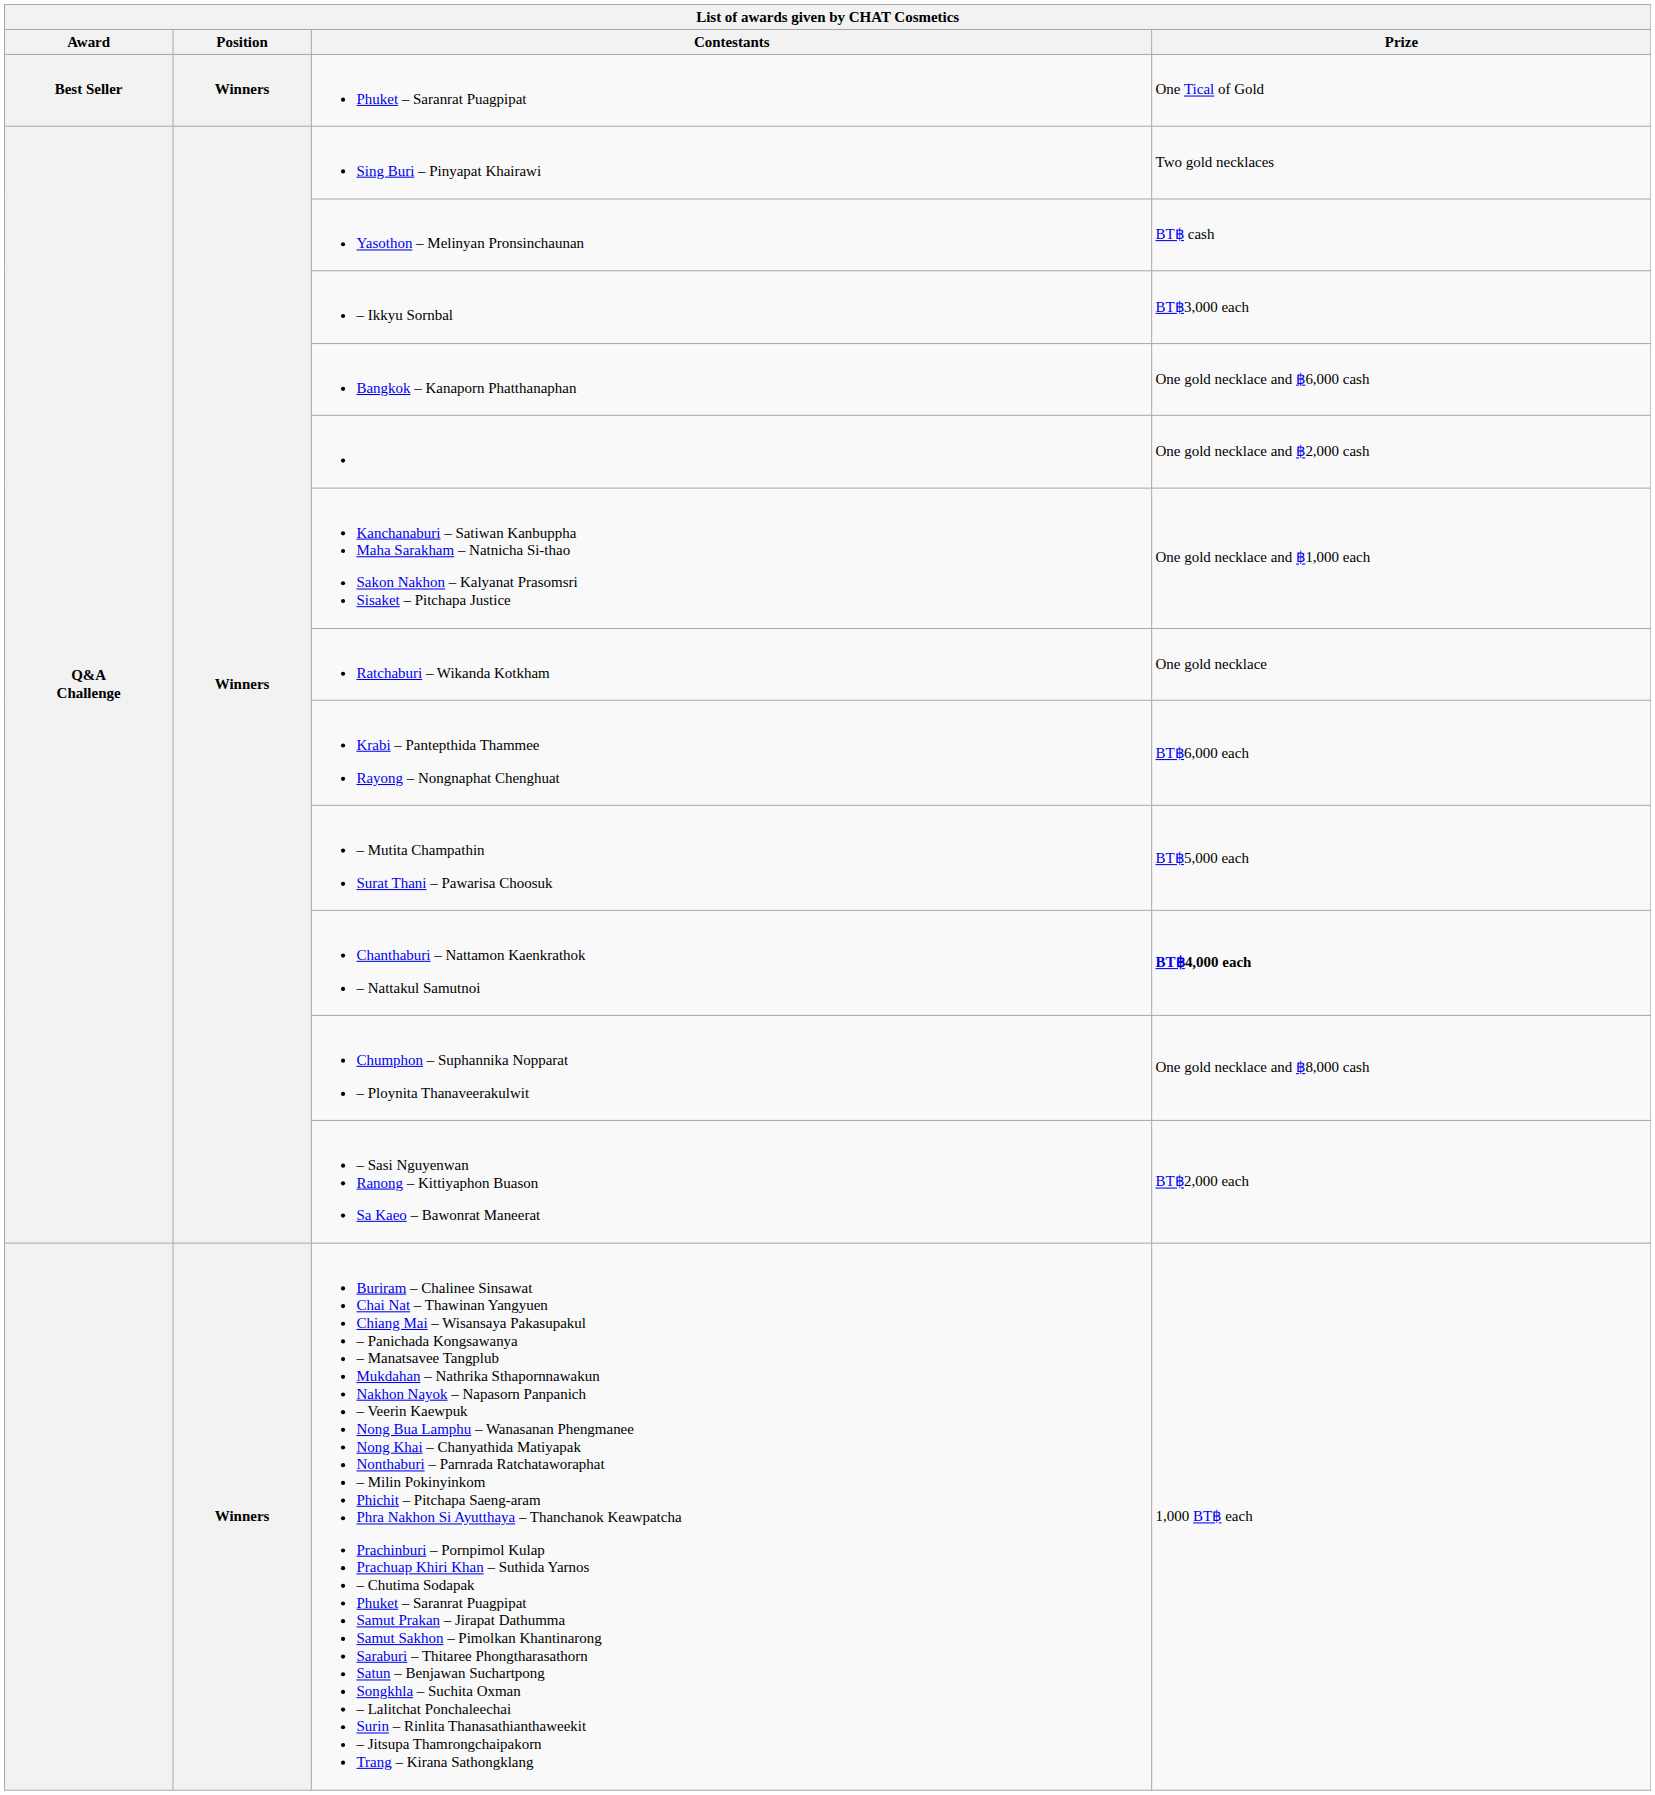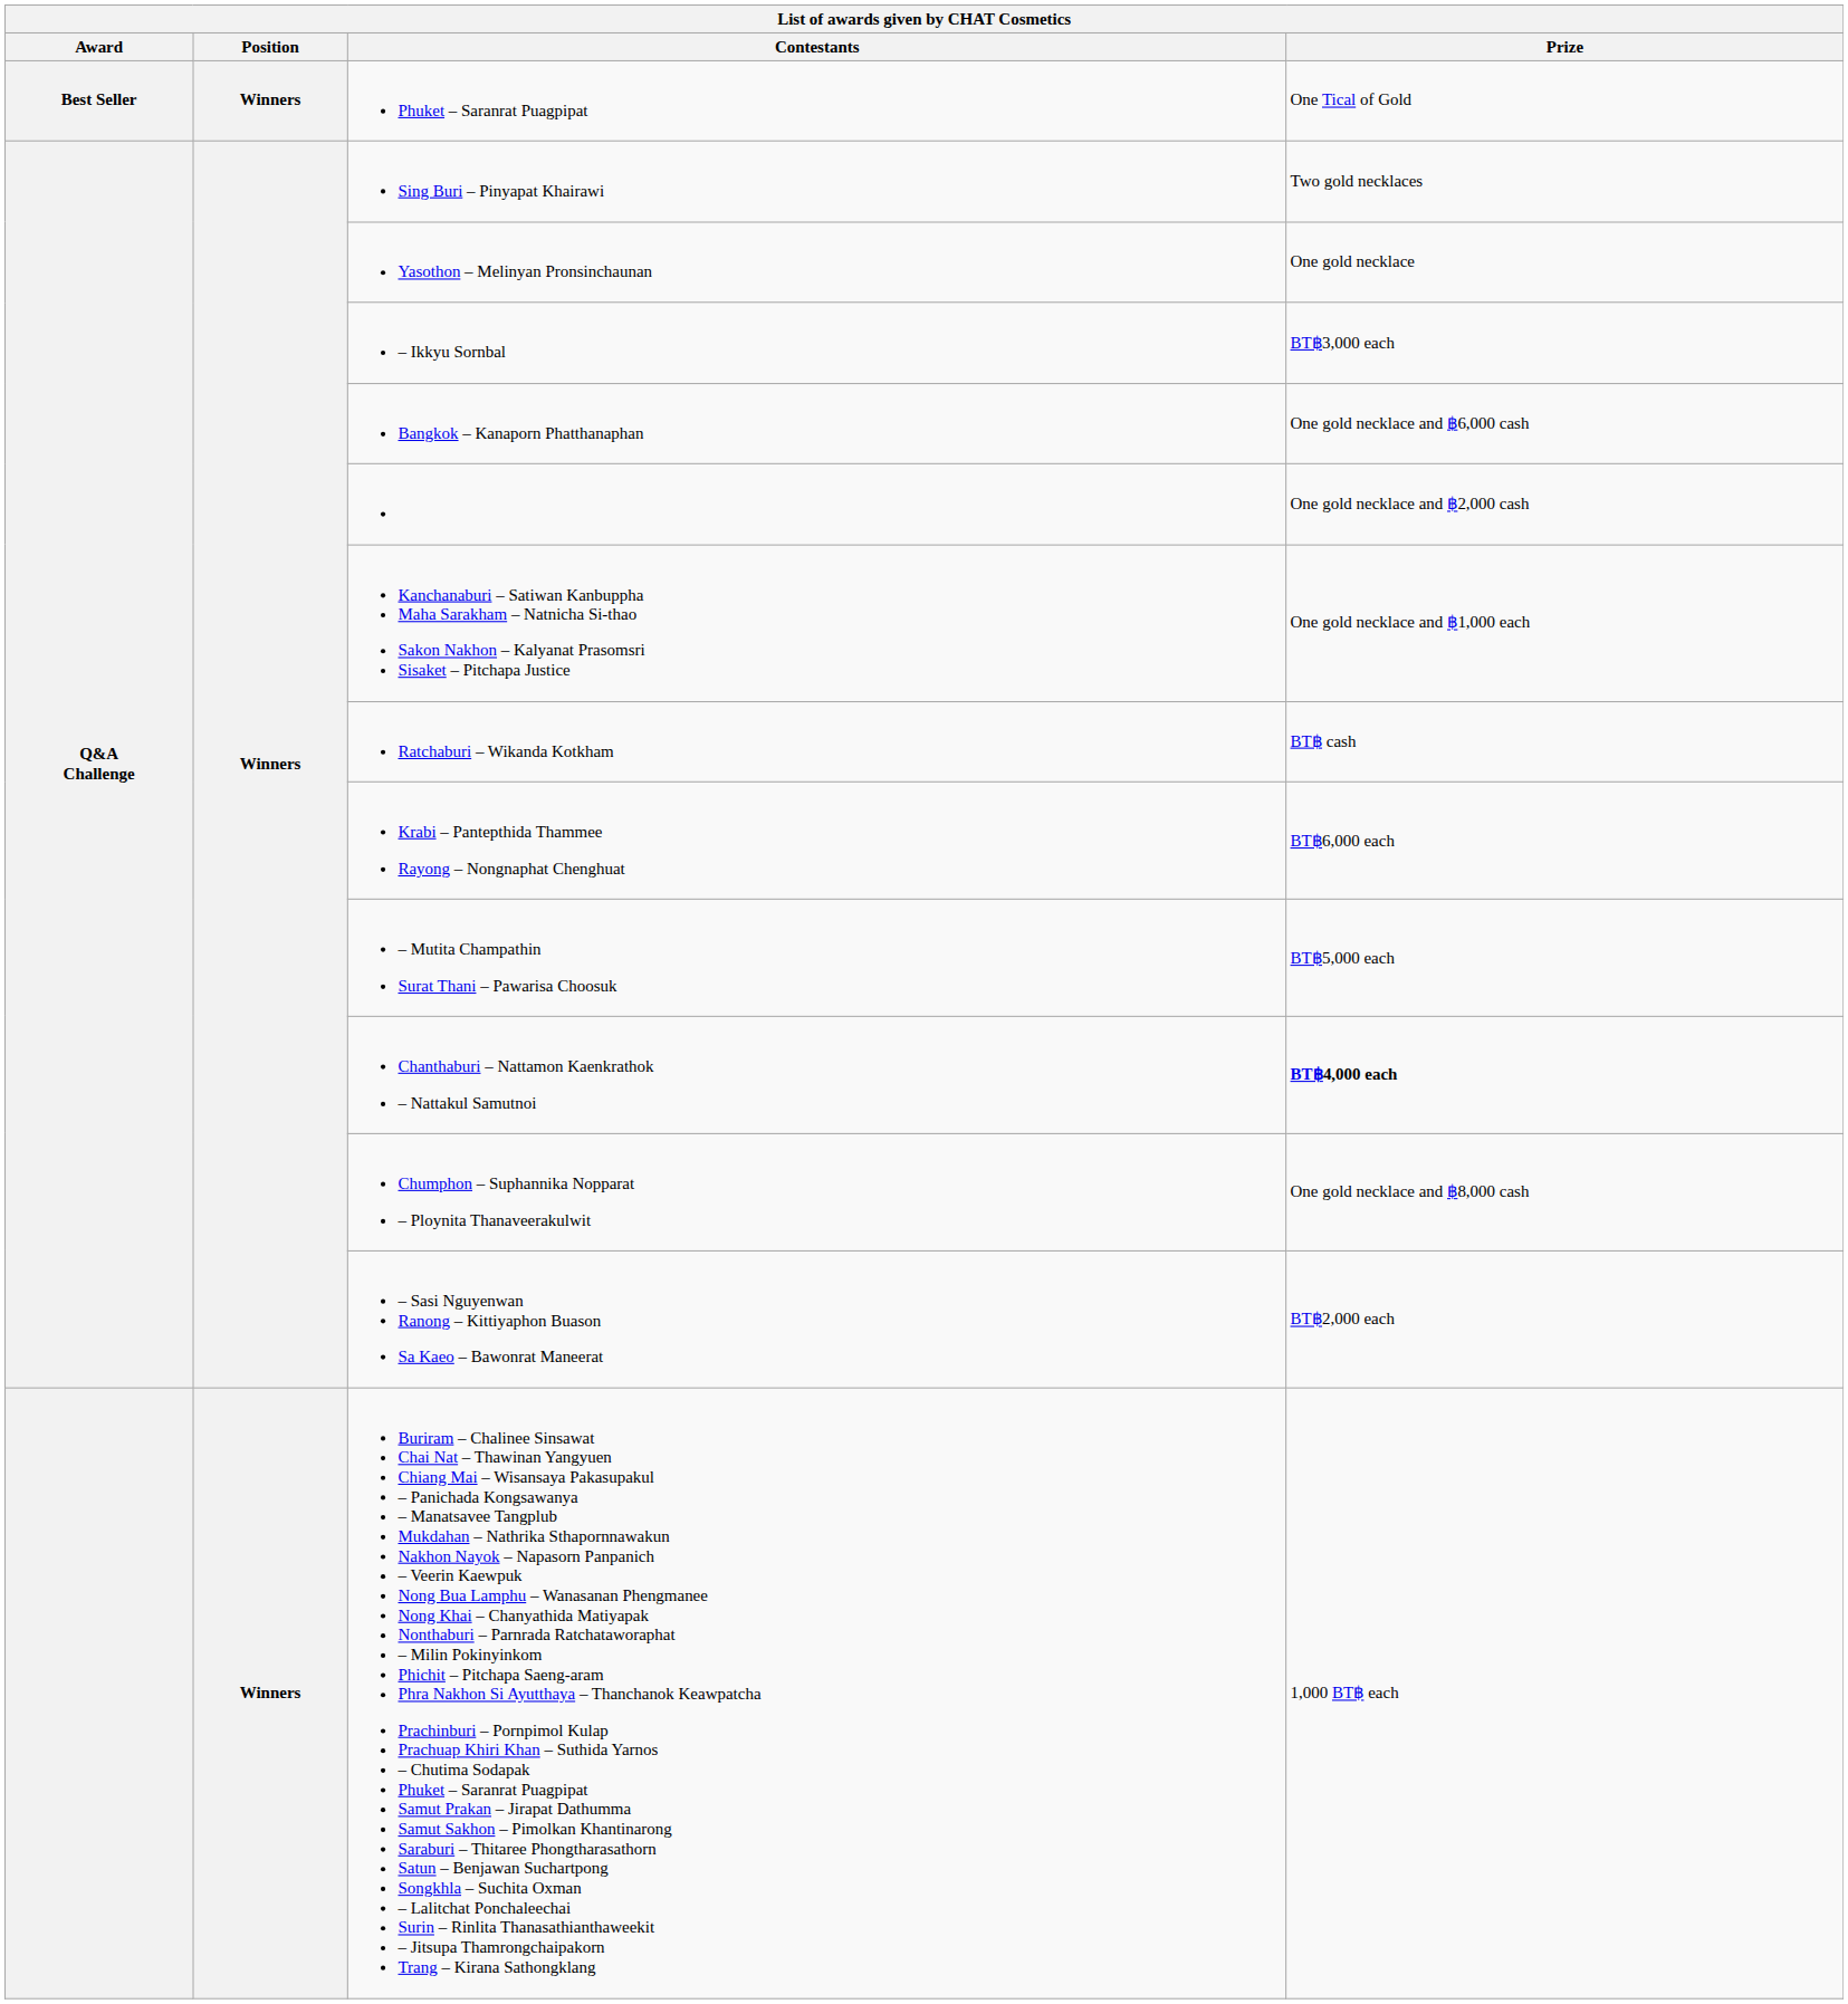 <table role="presentation" class="wikitable mw-collapsible mw-collapsed" style="font-size: 90%; width: 100%">
 <tr>
 <th colspan=4>List of awards given by CHAT Cosmetics</th>
 </tr>
 <tr>
 <th>Award</th>
 <th>Position</th>
 <th>Contestants</th>
 <th>Prize</th>
 </tr>
 <tr>
 <th>Best Seller</th>
 <th>Winners</th>
 <td><br><ul><li><a href='#'>Phuket</a> – Saranrat Puagpipat</li></ul></td>
 <td>One <a href='#'>Tical</a> of Gold</td>
 </tr>
 <tr>
 <th rowspan=12>Q&A<br>Challenge</th>
 <th rowspan=12>Winners</th>
 <td><br><ul><li><a href='#'>Sing Buri</a> – Pinyapat Khairawi</li></ul></td>
 <td>Two gold necklaces</td>
 </tr>
 <tr>
 <td><br><ul><li><a href='#'>Yasothon</a> – Melinyan Pronsinchaunan</li></ul></td>
-<td><a href='#'>BT฿</a> cash</td>
+<td>One gold necklace</td>
 </tr>
 <tr>
 <td><br><ul><li> – Ikkyu Sornbal</li></ul></td>
 <td><a href='#'>BT฿</a>3,000 each</td>
 </tr>
 <tr>
 <td><br><ul><li><a href='#'>Bangkok</a> – Kanaporn Phatthanaphan</li></ul></td>
 <td>One gold necklace and <a href='#'>฿</a>6,000  cash</td>
 </tr>
 <tr>
 <td><br><ul><li></li></ul></td>
 <td>One gold necklace and <a href='#'>฿</a>2,000 cash</td>
 </tr>
 <tr>
 <td><br><ul><li><a href='#'>Kanchanaburi</a> – Satiwan Kanbuppha</li><li><a href='#'>Maha Sarakham</a> – Natnicha Si-thao</li></ul><ul><li><a href='#'>Sakon Nakhon</a> – Kalyanat Prasomsri</li><li><a href='#'>Sisaket</a> – Pitchapa Justice</li></ul></td>
 <td>One gold necklace and <a href='#'>฿</a>1,000 each</td>
 </tr>
 <tr>
 <td><br><ul><li><a href='#'>Ratchaburi</a> – Wikanda Kotkham</li></ul></td>
-<td>One gold necklace</td>
+<td><a href='#'>BT฿</a> cash</td>
 </tr>
 <tr>
 <td><br><ul><li><a href='#'>Krabi</a> – Pantepthida Thammee</li></ul><ul><li><a href='#'>Rayong</a> – Nongnaphat Chenghuat</li></ul></td>
 <td><a href='#'>BT฿</a>6,000 each</td>
 </tr>
 <tr>
 <td><br><ul><li> – Mutita Champathin</li></ul><ul><li><a href='#'>Surat Thani</a> – Pawarisa Choosuk</li></ul></td>
 <td><a href='#'>BT฿</a>5,000 each</td>
 </tr>
 <tr>
 <td><br><ul><li><a href='#'>Chanthaburi</a> – Nattamon Kaenkrathok</li></ul><ul><li> – Nattakul Samutnoi</li></ul></td>
 <td><strong><a href='#'>BT฿</a>4,000 each</strong></td>
 </tr>
 <tr>
 <td><br><ul><li><a href='#'>Chumphon</a> – Suphannika Nopparat</li></ul><ul><li> – Ploynita Thanaveerakulwit</li></ul></td>
 <td>One gold necklace and <a href='#'>฿</a>8,000 cash</td>
 </tr>
 <tr>
 <td><br><ul><li> – Sasi Nguyenwan</li><li><a href='#'>Ranong</a> – Kittiyaphon Buason</li></ul><ul><li><a href='#'>Sa Kaeo</a> – 	Bawonrat Maneerat</li></ul></td>
 <td><a href='#'>BT฿</a>2,000 each</td>
 </tr>
 <tr>
 <th></th>
 <th>Winners</th>
 <td><br><ul><li><a href='#'>Buriram</a> – Chalinee Sinsawat</li><li><a href='#'>Chai Nat</a> – Thawinan Yangyuen</li><li><a href='#'>Chiang Mai</a> – Wisansaya Pakasupakul</li><li> – Panichada Kongsawanya</li><li> – Manatsavee Tangplub</li><li><a href='#'>Mukdahan</a> – Nathrika Sthapornnawakun</li><li><a href='#'>Nakhon Nayok</a> – Napasorn Panpanich</li><li> – Veerin Kaewpuk</li><li><a href='#'>Nong Bua Lamphu</a> – Wanasanan Phengmanee</li><li><a href='#'>Nong Khai</a> – Chanyathida Matiyapak</li><li><a href='#'>Nonthaburi</a> – Parnrada Ratchataworaphat</li><li> – Milin Pokinyinkom</li><li><a href='#'>Phichit</a> – Pitchapa Saeng-aram</li><li><a href='#'>Phra Nakhon Si Ayutthaya</a> – Thanchanok Keawpatcha</li></ul><ul><li><a href='#'>Prachinburi</a> – Pornpimol Kulap</li><li><a href='#'>Prachuap Khiri Khan</a> – Suthida Yarnos</li><li> – Chutima Sodapak</li><li><a href='#'>Phuket</a> – Saranrat Puagpipat</li><li><a href='#'>Samut Prakan</a> – Jirapat Dathumma</li><li><a href='#'>Samut Sakhon</a> – Pimolkan Khantinarong</li><li><a href='#'>Saraburi</a> – Thitaree Phongtharasathorn</li><li><a href='#'>Satun</a> – Benjawan Suchartpong</li><li><a href='#'>Songkhla</a> – Suchita Oxman</li><li> – Lalitchat Ponchaleechai</li><li><a href='#'>Surin</a> – Rinlita Thanasathianthaweekit</li><li> – Jitsupa Thamrongchaipakorn</li><li><a href='#'>Trang</a> – Kirana Sathongklang</li></ul></td>
 <td>1,000 <a href='#'>BT฿</a> each</td>
 </tr>
 </table>
